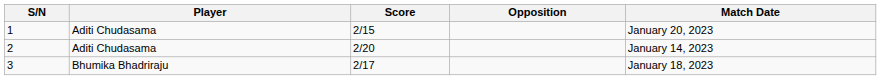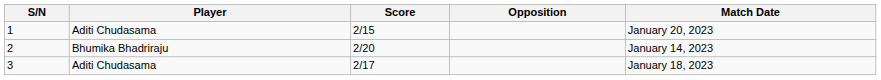 <table style="width:100%;" class="wikitable">
 <tr>
 <th>S/N</th>
 <th>Player</th>
 <th>Score</th>
 <th>Opposition</th>
 <th>Match Date</th>
 </tr>
 <tr>
 <td>1</td>
 <td>Aditi Chudasama</td>
 <td>2/15</td>
 <td></td>
 <td>January 20, 2023</td>
 </tr>
 <tr>
 <td>2</td>
-<td>Aditi Chudasama</td>
+<td>Bhumika Bhadriraju</td>
 <td>2/20</td>
 <td></td>
 <td>January 14, 2023</td>
 </tr>
 <tr>
 <td>3</td>
-<td>Bhumika Bhadriraju</td>
+<td>Aditi Chudasama</td>
 <td>2/17</td>
 <td></td>
 <td>January 18, 2023</td>
 </tr>
 </table>
